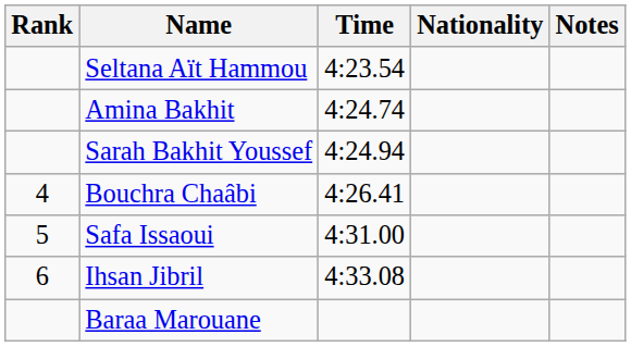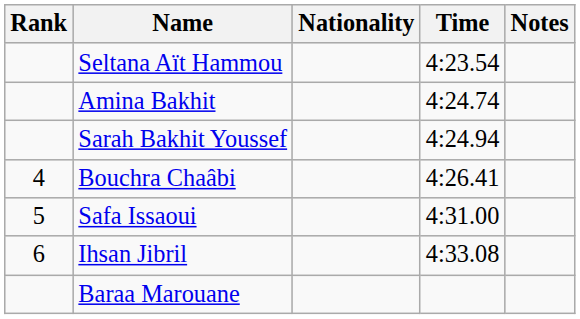 <table class="wikitable sortable" style="text-align:center">
 <tr>
 <th>Rank</th>
 <th>Name</th>
+<th>Nationality</th>
 <th>Time</th>
-<th>Nationality</th>
 <th>Notes</th>
 </tr>
 <tr>
 <td></td>
 <td align=left><a href='#'>Seltana Aït Hammou</a></td>
+<td align=left></td>
 <td>4:23.54</td>
-<td align=left></td>
 <td></td>
 </tr>
 <tr>
 <td></td>
 <td align=left><a href='#'>Amina Bakhit</a></td>
+<td align=left></td>
 <td>4:24.74</td>
-<td align=left></td>
 <td></td>
 </tr>
 <tr>
 <td></td>
 <td align=left><a href='#'>Sarah Bakhit Youssef</a></td>
+<td align=left></td>
 <td>4:24.94</td>
-<td align=left></td>
 <td></td>
 </tr>
 <tr>
 <td>4</td>
 <td align=left><a href='#'>Bouchra Chaâbi</a></td>
+<td align=left></td>
 <td>4:26.41</td>
-<td align=left></td>
 <td></td>
 </tr>
 <tr>
 <td>5</td>
 <td align=left><a href='#'>Safa Issaoui</a></td>
+<td align=left></td>
 <td>4:31.00</td>
-<td align=left></td>
 <td></td>
 </tr>
 <tr>
 <td>6</td>
 <td align=left><a href='#'>Ihsan Jibril</a></td>
+<td align=left></td>
 <td>4:33.08</td>
-<td align=left></td>
 <td></td>
 </tr>
 <tr>
 <td></td>
 <td align=left><a href='#'>Baraa Marouane</a></td>
+<td align=left></td>
 <td></td>
-<td align=left></td>
 <td></td>
 </tr>
 </table>
